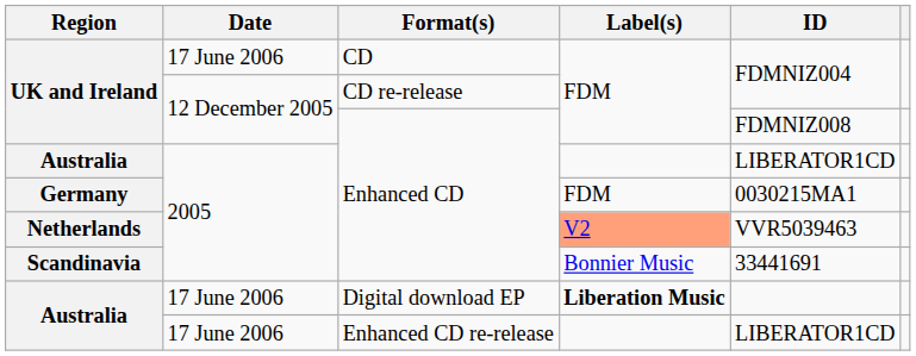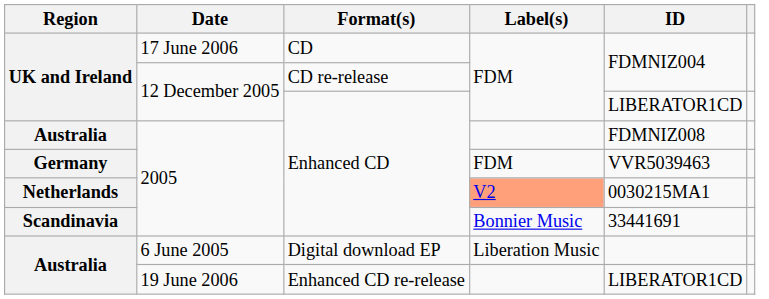 <table class="wikitable plainrowheaders" style="text-align:left">
 <tr>
 <th scope="col">Region</th>
 <th scope="col">Date</th>
 <th scope="col">Format(s)</th>
 <th scope="col">Label(s)</th>
 <th scope="col">ID</th>
 <th scope="col"></th>
 </tr>
 <tr>
 <th scope="row" rowspan="3">UK and Ireland</th>
 <td>17 June 2006</td>
 <td>CD</td>
 <td rowspan="3">FDM</td>
 <td rowspan="2">FDMNIZ004</td>
 <td rowspan="2"></td>
 </tr>
 <tr>
 <td rowspan="2">12 December 2005</td>
 <td>CD re-release</td>
 </tr>
 <tr>
 <td rowspan="5">Enhanced CD</td>
-<td>FDMNIZ008</td>
+<td>LIBERATOR1CD</td>
 <td></td>
 </tr>
 <tr>
 <th scope="row">Australia</th>
 <td rowspan="4">2005</td>
 <td></td>
-<td>LIBERATOR1CD</td>
+<td>FDMNIZ008</td>
 <td></td>
 </tr>
 <tr>
 <th scope="row">Germany</th>
 <td>FDM</td>
-<td>0030215MA1</td>
+<td>VVR5039463</td>
 <td></td>
 </tr>
 <tr>
 <th scope="row">Netherlands</th>
 <td style="background: lightsalmon;"><a href='#'>V2</a></td>
-<td>VVR5039463</td>
+<td>0030215MA1</td>
 <td></td>
 </tr>
 <tr>
 <th scope="row">Scandinavia</th>
 <td><a href='#'>Bonnier Music</a></td>
 <td>33441691</td>
 <td></td>
 </tr>
 <tr>
 <th scope="row" rowspan="2">Australia</th>
-<td>17 June 2006</td>
+<td>6 June 2005</td>
 <td>Digital download EP</td>
-<td><strong>Liberation Music</strong></td>
+<td>Liberation Music</td>
 <td></td>
 <td></td>
 </tr>
 <tr>
-<td>17 June 2006</td>
+<td>19 June 2006</td>
 <td>Enhanced CD re-release</td>
 <td></td>
 <td>LIBERATOR1CD</td>
 <td></td>
 </tr>
 </table>
